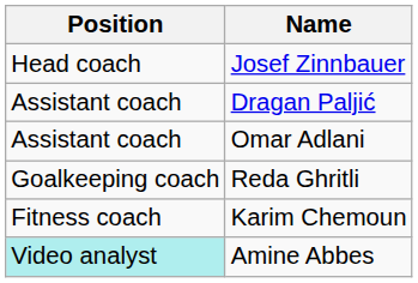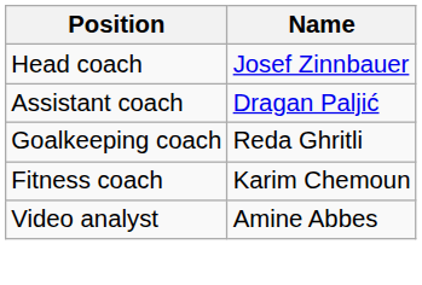 <table class="wikitable">
 <tr>
 <th>Position</th>
 <th>Name</th>
 </tr>
 <tr>
 <td>Head coach</td>
 <td> <a href='#'>Josef Zinnbauer</a></td>
 </tr>
 <tr>
 <td>Assistant coach</td>
 <td> <a href='#'>Dragan Paljić</a></td>
 </tr>
 <tr>
-<td>Assistant coach</td>
-<td> Omar Adlani</td>
-</tr>
-<tr>
 <td>Goalkeeping coach</td>
 <td> Reda Ghritli</td>
 </tr>
 <tr>
 <td>Fitness coach</td>
 <td> Karim Chemoun</td>
 </tr>
 <tr>
-<td style="background: paleturquoise;">Video analyst</td>
+<td>Video analyst</td>
 <td> Amine Abbes</td>
 </tr>
 </table>
